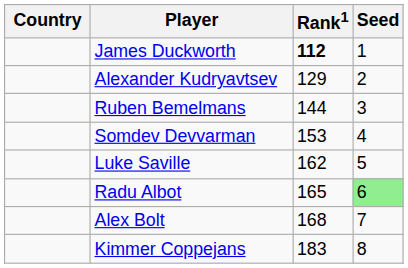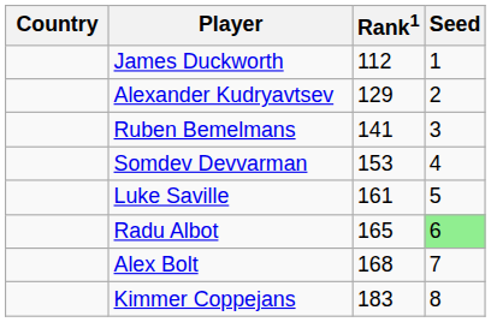 <table class="sortable wikitable">
 <tr>
 <th width="70">Country</th>
 <th width="175">Player</th>
 <th>Rank<sup>1</sup></th>
 <th>Seed</th>
 </tr>
 <tr>
 <td></td>
 <td><a href='#'>James Duckworth</a></td>
-<td><strong>112</strong></td>
+<td>112</td>
 <td>1</td>
 </tr>
 <tr>
 <td></td>
 <td><a href='#'>Alexander Kudryavtsev</a></td>
 <td>129</td>
 <td>2</td>
 </tr>
 <tr>
 <td></td>
 <td><a href='#'>Ruben Bemelmans</a></td>
-<td>144</td>
+<td>141</td>
 <td>3</td>
 </tr>
 <tr>
 <td></td>
 <td><a href='#'>Somdev Devvarman</a></td>
 <td>153</td>
 <td>4</td>
 </tr>
 <tr>
 <td></td>
 <td><a href='#'>Luke Saville</a></td>
-<td>162</td>
+<td>161</td>
 <td>5</td>
 </tr>
 <tr>
 <td></td>
 <td><a href='#'>Radu Albot</a></td>
 <td>165</td>
 <td style="background: lightgreen;">6</td>
 </tr>
 <tr>
 <td></td>
 <td><a href='#'>Alex Bolt</a></td>
 <td>168</td>
 <td>7</td>
 </tr>
 <tr>
 <td></td>
 <td><a href='#'>Kimmer Coppejans</a></td>
 <td>183</td>
 <td>8</td>
 </tr>
 </table>
